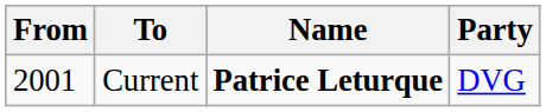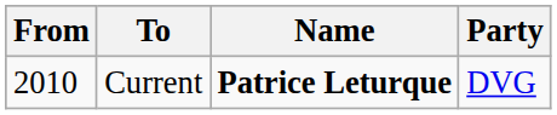 <table class="wikitable">
 <tr>
 <th>From</th>
 <th>To</th>
 <th>Name</th>
 <th>Party</th>
 </tr>
 <tr>
-<td>2001</td>
+<td>2010</td>
 <td>Current</td>
 <td><strong>Patrice Leturque</strong></td>
 <td><a href='#'>DVG</a></td>
 </tr>
 </table>
